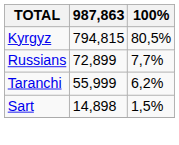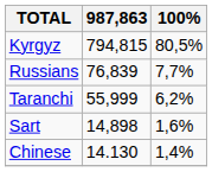 <table class="wikitable">
 <tr>
 <th>TOTAL</th>
 <th>987,863</th>
 <th>100%</th>
 </tr>
 <tr>
 <td><a href='#'>Kyrgyz</a></td>
 <td>794,815</td>
 <td>80,5%</td>
 </tr>
 <tr>
 <td><a href='#'>Russians</a></td>
-<td>72,899</td>
+<td>76,839</td>
 <td>7,7%</td>
 </tr>
 <tr>
 <td><a href='#'>Taranchi</a></td>
 <td>55,999</td>
 <td>6,2%</td>
 </tr>
 <tr>
 <td><a href='#'>Sart</a></td>
 <td>14,898</td>
-<td>1,5%</td>
+<td>1,6%</td>
+</tr>
+<tr>
+<td><a href='#'>Chinese</a></td>
+<td>14.130</td>
+<td>1,4%</td>
 </tr>
 <tr>
 </tr>
 </table>
